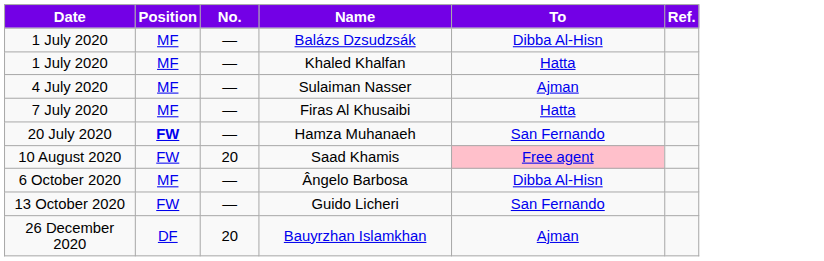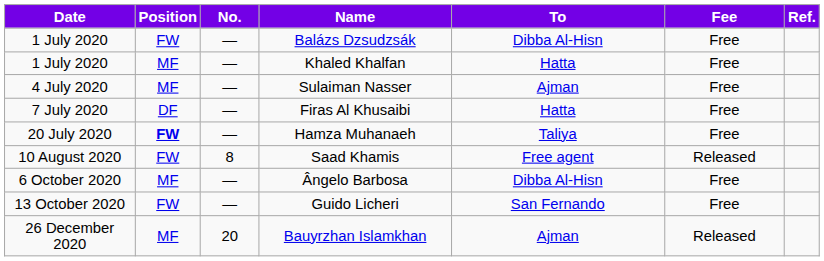 <table class="wikitable" style="text-align:center; font-size:90%; ">
 <tr>
 <th style="background:#7300E6; color:#FFFFFF; width:120px;">Date</th>
 <th style="background:#7300E6; color:#FFFFFF; width:50px;">Position</th>
 <th style="background:#7300E6; color:#FFFFFF; width:50px;">No.</th>
 <th style="background:#7300E6; color:#FFFFFF; width:180px;">Name</th>
 <th style="background:#7300E6; color:#FFFFFF; width:200px;">To</th>
+<th style="background:#7300E6; color:#FFFFFF; width:110px;">Fee</th>
 <th style="background:#7300E6; color:#FFFFFF; width:25px;">Ref.</th>
 </tr>
 <tr>
 <td>1 July 2020</td>
-<td><a href='#'>MF</a></td>
+<td><a href='#'>FW</a></td>
 <td>—</td>
 <td> <a href='#'>Balázs Dzsudzsák</a></td>
 <td> <a href='#'>Dibba Al-Hisn</a></td>
+<td>Free</td>
 <td></td>
 </tr>
 <tr>
 <td>1 July 2020</td>
 <td><a href='#'>MF</a></td>
 <td>—</td>
 <td> Khaled Khalfan</td>
 <td> <a href='#'>Hatta</a></td>
+<td>Free</td>
 <td></td>
 </tr>
 <tr>
 <td>4 July 2020</td>
 <td><a href='#'>MF</a></td>
 <td>—</td>
 <td> Sulaiman Nasser</td>
 <td> <a href='#'>Ajman</a></td>
+<td>Free</td>
 <td></td>
 </tr>
 <tr>
 <td>7 July 2020</td>
-<td><a href='#'>MF</a></td>
+<td><a href='#'>DF</a></td>
 <td>—</td>
 <td> Firas Al Khusaibi</td>
 <td> <a href='#'>Hatta</a></td>
+<td>Free</td>
 <td></td>
 </tr>
 <tr>
 <td>20 July 2020</td>
 <td><strong><a href='#'>FW</a></strong></td>
 <td>—</td>
 <td> Hamza Muhanaeh</td>
-<td> <a href='#'>San Fernando</a></td>
+<td> <a href='#'>Taliya</a></td>
+<td>Free</td>
 <td></td>
 </tr>
 <tr>
 <td>10 August 2020</td>
 <td><a href='#'>FW</a></td>
-<td>20</td>
+<td>8</td>
 <td> Saad Khamis</td>
-<td style="background: pink;"><a href='#'>Free agent</a></td>
+<td><a href='#'>Free agent</a></td>
+<td>Released</td>
 <td></td>
 </tr>
 <tr>
 <td>6 October 2020</td>
 <td><a href='#'>MF</a></td>
 <td>—</td>
 <td> Ângelo Barbosa</td>
 <td> <a href='#'>Dibba Al-Hisn</a></td>
+<td>Free</td>
 <td></td>
 </tr>
 <tr>
 <td>13 October 2020</td>
 <td><a href='#'>FW</a></td>
 <td>—</td>
 <td> Guido Licheri</td>
 <td> <a href='#'>San Fernando</a></td>
+<td>Free</td>
 <td></td>
 </tr>
 <tr>
 <td>26 December 2020</td>
-<td><a href='#'>DF</a></td>
+<td><a href='#'>MF</a></td>
 <td>20</td>
 <td> <a href='#'>Bauyrzhan Islamkhan</a></td>
 <td> <a href='#'>Ajman</a></td>
+<td>Released</td>
 <td></td>
 </tr>
 </table>
